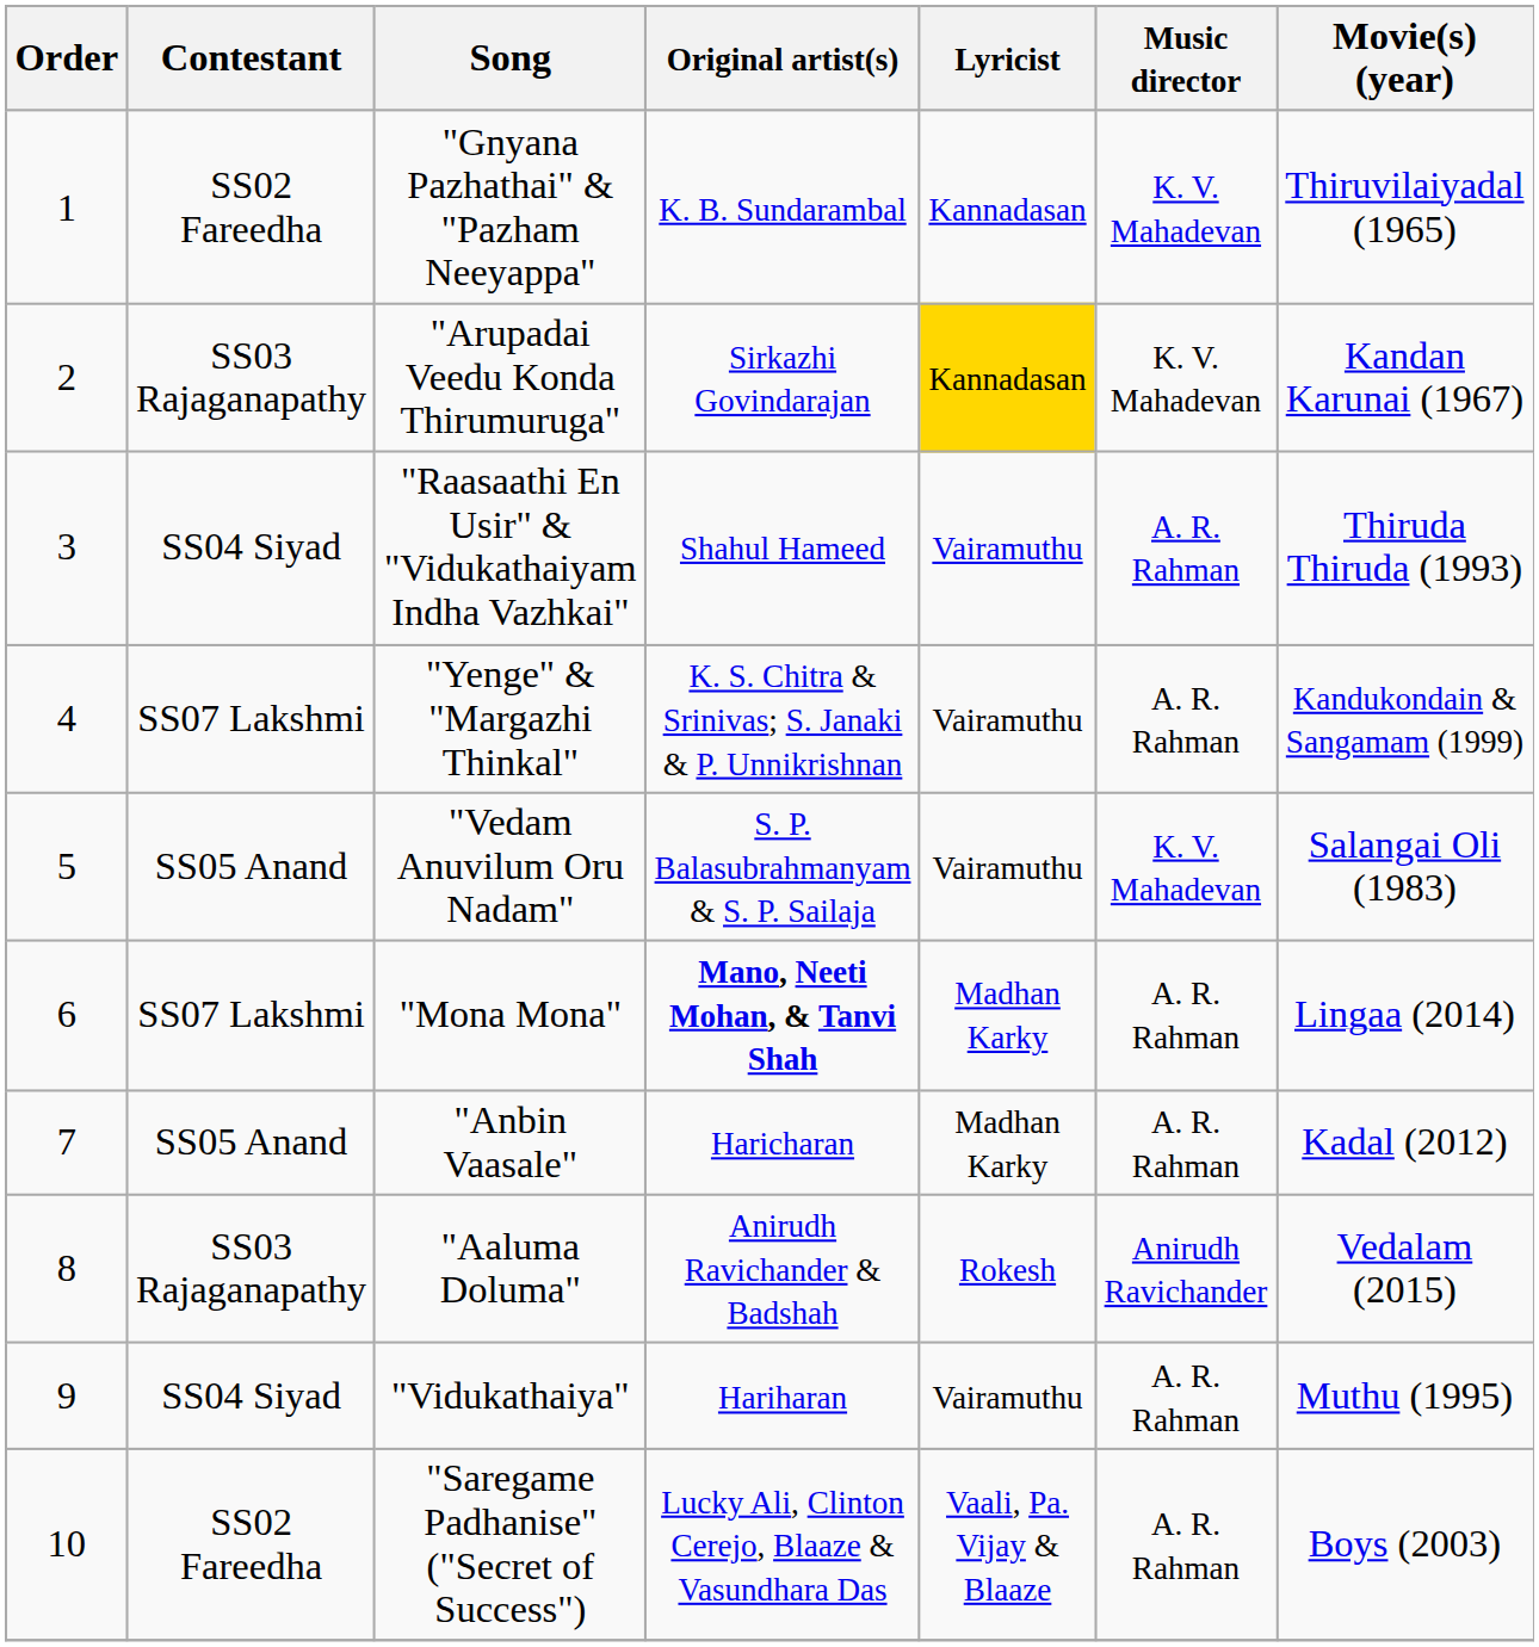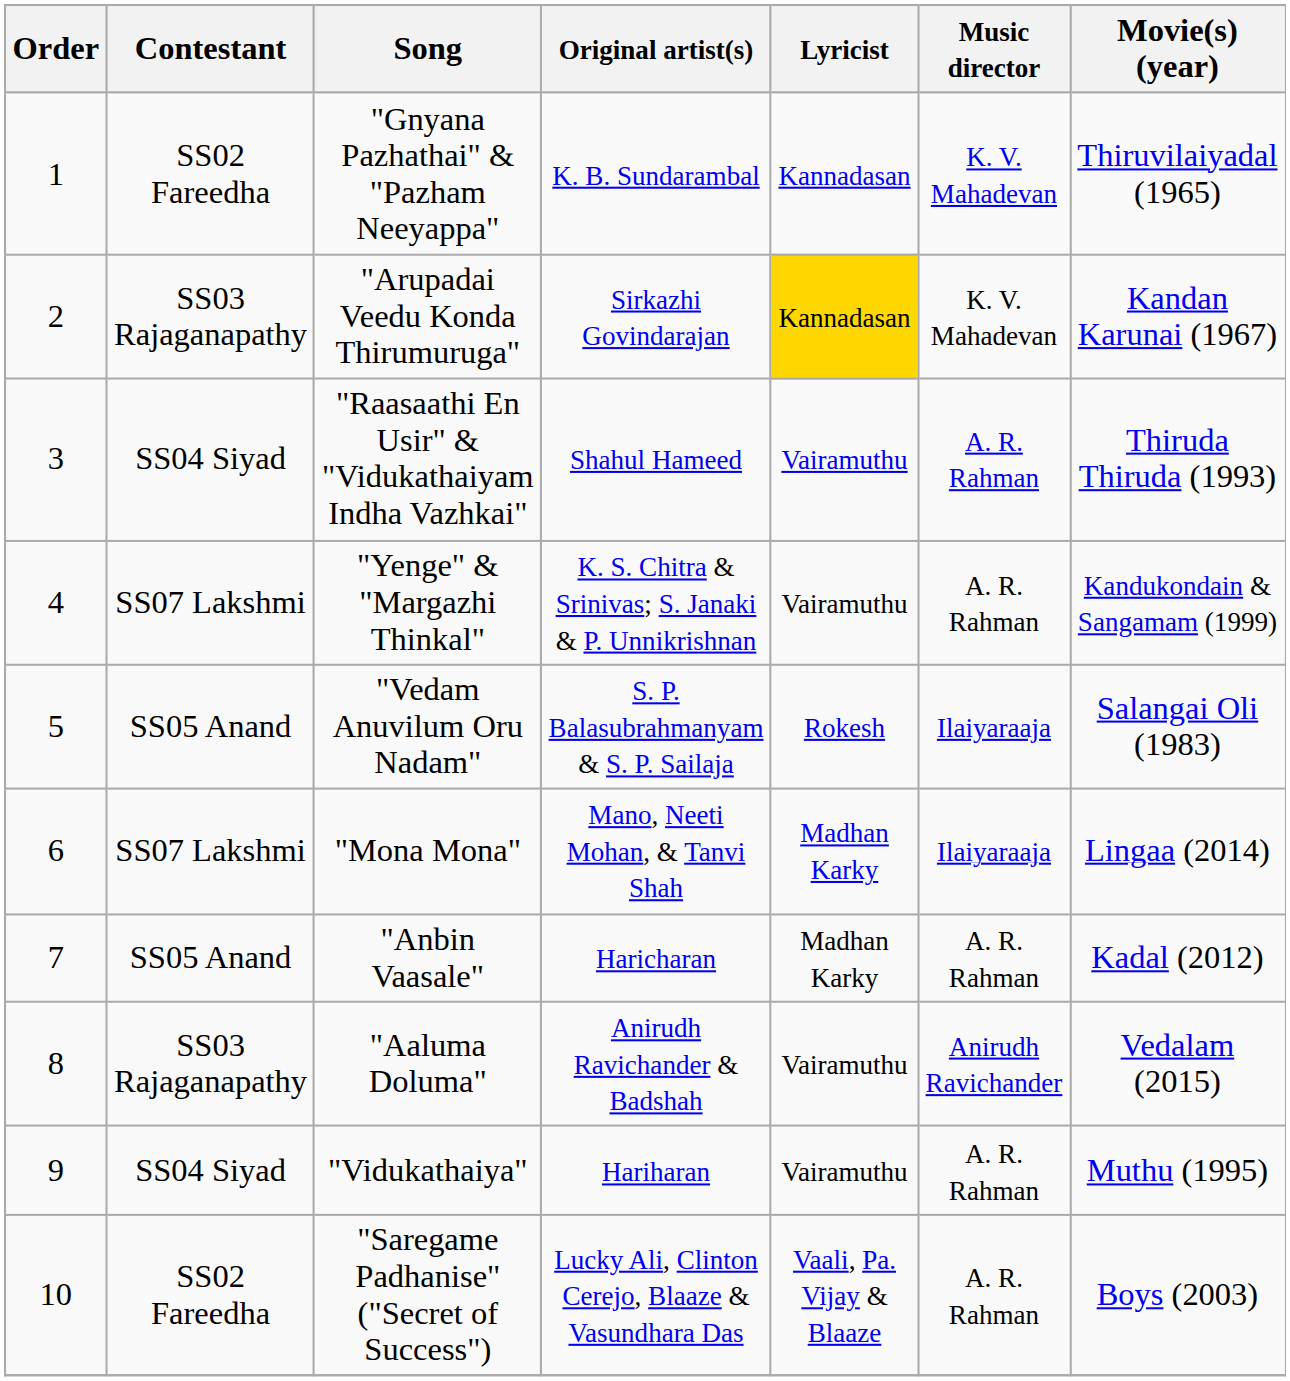 <table class="wikitable sortable" style="text-align: center; width: auto;">
 <tr style="background:lightgrey; text-align:center;">
 <th>Order</th>
 <th>Contestant</th>
 <th>Song</th>
 <th><small>Original artist(s)</small></th>
 <th><small>Lyricist </small></th>
 <th><small>Music director</small></th>
 <th>Movie(s) (year)</th>
 </tr>
 <tr>
 <td>1</td>
 <td>SS02 Fareedha</td>
 <td>"Gnyana Pazhathai" & "Pazham Neeyappa"</td>
 <td><small><a href='#'>K. B. Sundarambal</a></small></td>
 <td><small> <a href='#'>Kannadasan</a> </small></td>
 <td><small><a href='#'>K. V. Mahadevan</a></small></td>
 <td><a href='#'>Thiruvilaiyadal</a> (1965)</td>
 </tr>
 <tr>
 <td>2</td>
 <td>SS03 Rajaganapathy</td>
 <td>"Arupadai Veedu Konda Thirumuruga"</td>
 <td><small><a href='#'>Sirkazhi Govindarajan</a></small></td>
 <td style="background: gold;"><small>Kannadasan</small></td>
 <td><small>K. V. Mahadevan</small></td>
 <td><a href='#'>Kandan Karunai</a> (1967)</td>
 </tr>
 <tr>
 <td>3</td>
 <td>SS04 Siyad</td>
 <td>"Raasaathi En Usir" & "Vidukathaiyam Indha Vazhkai"</td>
 <td><small><a href='#'>Shahul Hameed</a></small></td>
 <td><small><a href='#'>Vairamuthu</a></small></td>
 <td><small><a href='#'>A. R. Rahman</a></small></td>
 <td><a href='#'>Thiruda Thiruda</a> (1993)</td>
 </tr>
 <tr>
 <td>4</td>
 <td>SS07 Lakshmi</td>
 <td>"Yenge" & "Margazhi Thinkal"</td>
 <td><small><a href='#'>K. S. Chitra</a> & <a href='#'>Srinivas</a>; <a href='#'>S. Janaki</a> & <a href='#'>P. Unnikrishnan</a></small></td>
 <td><small>Vairamuthu</small></td>
 <td><small>A. R. Rahman</small></td>
 <td><small><a href='#'>Kandukondain</a> & <a href='#'>Sangamam</a> (1999) </small></td>
 </tr>
 <tr>
 <td>5</td>
 <td>SS05 Anand</td>
 <td>"Vedam Anuvilum Oru Nadam"</td>
 <td><small><a href='#'>S. P. Balasubrahmanyam</a> & <a href='#'>S. P. Sailaja</a></small></td>
-<td><small>Vairamuthu </small></td>
-<td><small><a href='#'>K. V. Mahadevan</a></small></td>
+<td><small><a href='#'>Rokesh</a></small></td>
+<td><small><a href='#'>Ilaiyaraaja</a></small></td>
 <td><a href='#'>Salangai Oli</a> (1983)</td>
 </tr>
 <tr>
 <td>6</td>
 <td>SS07 Lakshmi</td>
 <td>"Mona Mona"</td>
-<td><strong><small><a href='#'>Mano</a>, <a href='#'>Neeti Mohan</a>, & <a href='#'>Tanvi Shah</a></small></strong></td>
+<td><small><a href='#'>Mano</a>, <a href='#'>Neeti Mohan</a>, & <a href='#'>Tanvi Shah</a></small></td>
 <td><small><a href='#'>Madhan Karky</a></small></td>
-<td><small>A. R. Rahman</small></td>
+<td><small><a href='#'>Ilaiyaraaja</a></small></td>
 <td><a href='#'>Lingaa</a> (2014)</td>
 </tr>
 <tr>
 <td>7</td>
 <td>SS05 Anand</td>
 <td>"Anbin Vaasale"</td>
 <td><small><a href='#'>Haricharan</a></small></td>
 <td><small>Madhan Karky</small></td>
 <td><small>A. R. Rahman</small></td>
 <td><a href='#'>Kadal</a> (2012)</td>
 </tr>
 <tr>
 <td>8</td>
 <td>SS03 Rajaganapathy</td>
 <td>"Aaluma Doluma"</td>
 <td><small><a href='#'>Anirudh Ravichander</a> & <a href='#'>Badshah</a></small></td>
-<td><small><a href='#'>Rokesh</a></small></td>
+<td><small>Vairamuthu </small></td>
 <td><small><a href='#'>Anirudh Ravichander</a></small></td>
 <td><a href='#'>Vedalam</a> (2015)</td>
 </tr>
 <tr>
 <td>9</td>
 <td>SS04 Siyad</td>
 <td>"Vidukathaiya"</td>
 <td><small><a href='#'>Hariharan</a></small></td>
 <td><small>Vairamuthu</small></td>
 <td><small>A. R. Rahman</small></td>
 <td><a href='#'>Muthu</a> (1995)</td>
 </tr>
 <tr>
 <td>10</td>
 <td>SS02 Fareedha</td>
 <td>"Saregame Padhanise" ("Secret of Success")</td>
 <td><small><a href='#'>Lucky Ali</a>, <a href='#'>Clinton Cerejo</a>, <a href='#'>Blaaze</a> & <a href='#'>Vasundhara Das</a></small></td>
 <td><small> <a href='#'>Vaali</a>, <a href='#'>Pa. Vijay</a> & <a href='#'>Blaaze</a></small></td>
 <td><small>A. R. Rahman</small></td>
 <td><a href='#'>Boys</a> (2003)</td>
 </tr>
 <tr>
 </tr>
 </table>
